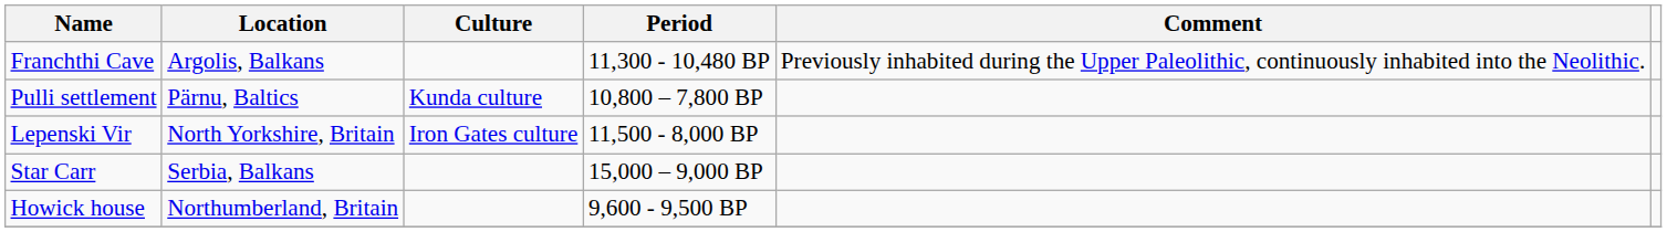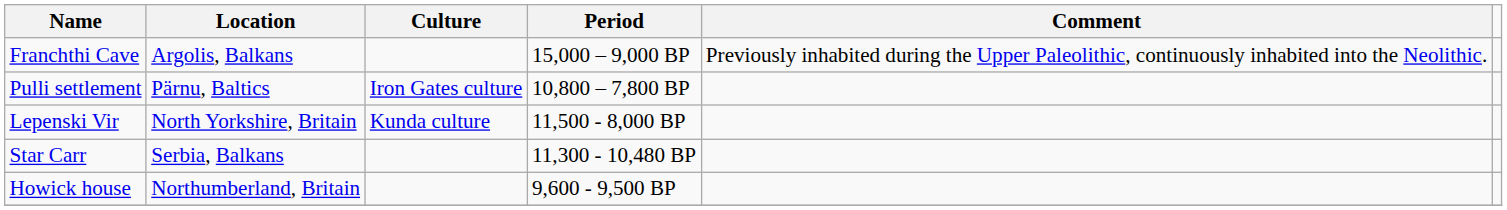 <table class=wikitable border="1">
 <tr>
 <th>Name</th>
 <th>Location</th>
 <th>Culture</th>
 <th>Period</th>
 <th>Comment</th>
 </tr>
 <tr>
 <td><a href='#'>Franchthi Cave</a></td>
 <td><a href='#'>Argolis</a>, <a href='#'>Balkans</a></td>
 <td></td>
-<td> 11,300 - 10,480 BP</td>
+<td> 15,000 – 9,000 BP</td>
 <td>Previously inhabited during the <a href='#'>Upper Paleolithic</a>, continuously inhabited into the <a href='#'>Neolithic</a>.</td>
 <td></td>
 </tr>
 <tr>
 <td><a href='#'>Pulli settlement</a></td>
 <td><a href='#'>Pärnu</a>, <a href='#'>Baltics</a></td>
-<td><a href='#'>Kunda culture</a></td>
+<td><a href='#'>Iron Gates culture</a></td>
 <td> 10,800 – 7,800 BP</td>
 <td></td>
 <td></td>
 </tr>
 <tr>
 <td><a href='#'>Lepenski Vir</a></td>
 <td><a href='#'>North Yorkshire</a>, <a href='#'>Britain</a></td>
-<td><a href='#'>Iron Gates culture</a></td>
+<td><a href='#'>Kunda culture</a></td>
 <td> 11,500 - 8,000 BP</td>
 <td></td>
 <td></td>
 </tr>
 <tr>
 <td><a href='#'>Star Carr</a></td>
 <td><a href='#'>Serbia</a>, <a href='#'>Balkans</a></td>
 <td></td>
-<td> 15,000 – 9,000 BP</td>
+<td> 11,300 - 10,480 BP</td>
 <td></td>
 <td></td>
 </tr>
 <tr>
 <td><a href='#'>Howick house</a></td>
 <td><a href='#'>Northumberland</a>, <a href='#'>Britain</a></td>
 <td></td>
 <td> 9,600 - 9,500 BP</td>
 <td></td>
 <td></td>
 </tr>
 <tr>
 </tr>
 </table>
